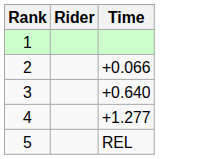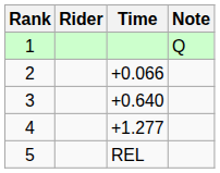 <table class="wikitable" style="font-size:95%" style="text-align:center; width:35em;">
 <tr>
 <th>Rank</th>
 <th>Rider</th>
 <th>Time</th>
+<th>Note</th>
 </tr>
 <tr bgcolor=ccffcc>
 <td align=center>1</td>
 <td align=left></td>
 <td></td>
+<td>Q</td>
 </tr>
 <tr>
 <td align=center>2</td>
 <td align=left></td>
 <td>+0.066</td>
+<td></td>
 </tr>
 <tr>
 <td align=center>3</td>
 <td align=left></td>
 <td>+0.640</td>
+<td></td>
 </tr>
 <tr>
 <td align=center>4</td>
 <td align=left></td>
 <td>+1.277</td>
+<td></td>
 </tr>
 <tr>
 <td align=center>5</td>
 <td align=left></td>
 <td>REL</td>
+<td></td>
 </tr>
 </table>
